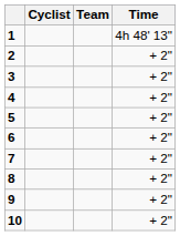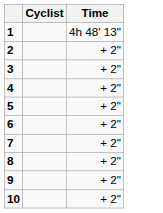 <table class="wikitable">
 <tr style="background:#ccccff;">
 <th></th>
 <th>Cyclist</th>
-<th>Team</th>
 <th>Time</th>
 </tr>
 <tr>
 <td><strong>1</strong></td>
-<td><strong></strong></td>
 <td><strong></strong></td>
 <td align=right>4h 48' 13"</td>
 </tr>
 <tr>
 <td><strong>2</strong></td>
 <td></td>
-<td></td>
 <td align=right>+ 2"</td>
 </tr>
 <tr>
 <td><strong>3</strong></td>
-<td></td>
 <td></td>
 <td align=right>+ 2"</td>
 </tr>
 <tr>
 <td><strong>4</strong></td>
 <td></td>
-<td></td>
 <td align=right>+ 2"</td>
 </tr>
 <tr>
 <td><strong>5</strong></td>
-<td></td>
 <td></td>
 <td align=right>+ 2"</td>
 </tr>
 <tr>
 <td><strong>6</strong></td>
 <td></td>
-<td></td>
 <td align=right>+ 2"</td>
 </tr>
 <tr>
 <td><strong>7</strong></td>
-<td></td>
 <td></td>
 <td align=right>+ 2"</td>
 </tr>
 <tr>
 <td><strong>8</strong></td>
 <td></td>
-<td></td>
 <td align=right>+ 2"</td>
 </tr>
 <tr>
 <td><strong>9</strong></td>
-<td></td>
 <td></td>
 <td align=right>+ 2"</td>
 </tr>
 <tr>
 <td><strong>10</strong></td>
 <td></td>
-<td></td>
 <td align=right>+ 2"</td>
 </tr>
 </table>
